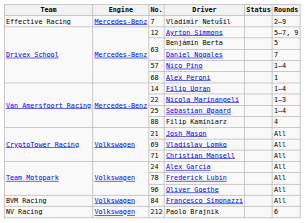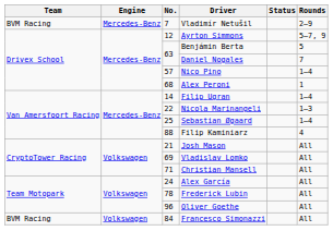 <table class="wikitable" style="font-size: 85%;">
 <tr>
 <th>Team</th>
 <th>Engine</th>
 <th>No.</th>
 <th>Driver</th>
 <th>Status</th>
 <th>Rounds</th>
 </tr>
 <tr>
-<td> Effective Racing</td>
+<td> BVM Racing</td>
 <td><a href='#'>Mercedes-Benz</a></td>
 <td>7</td>
 <td> Vladimír Netušil</td>
 <td></td>
 <td>2–9</td>
 </tr>
 <tr>
 <td rowspan="5"> <a href='#'>Drivex School</a></td>
 <td rowspan="5"><a href='#'>Mercedes-Benz</a></td>
 <td>12</td>
 <td> <a href='#'>Ayrton Simmons</a></td>
 <td></td>
 <td>5–7, 9</td>
 </tr>
 <tr>
 <td rowspan="2">63</td>
 <td> Benjámin Berta</td>
 <td></td>
 <td>5</td>
 </tr>
 <tr>
 <td> <a href='#'>Daniel Nogales</a></td>
 <td align=center></td>
 <td>7</td>
 </tr>
 <tr>
 <td>57</td>
 <td> <a href='#'>Nico Pino</a></td>
 <td></td>
 <td>1–4</td>
 </tr>
 <tr>
 <td>68</td>
 <td> <a href='#'>Alex Peroni</a></td>
 <td></td>
 <td>1</td>
 </tr>
 <tr>
 <td rowspan="4" nowrap=""> <a href='#'>Van Amersfoort Racing</a></td>
 <td rowspan="4" nowrap=""><a href='#'>Mercedes-Benz</a></td>
 <td>14</td>
 <td> <a href='#'>Filip Ugran</a></td>
 <td></td>
 <td>1–4</td>
 </tr>
 <tr>
 <td>22</td>
 <td> <a href='#'>Nicola Marinangeli</a></td>
 <td></td>
 <td>1–3</td>
 </tr>
 <tr>
 <td>25</td>
 <td> <a href='#'>Sebastian Øgaard</a></td>
 <td align=center></td>
 <td>1–4</td>
 </tr>
 <tr>
 <td>88</td>
 <td> Filip Kaminiarz</td>
 <td></td>
 <td>4</td>
 </tr>
 <tr>
 <td rowspan="3"> <a href='#'>CryptoTower Racing</a></td>
 <td rowspan="3"><a href='#'>Volkswagen</a></td>
 <td>21</td>
 <td> <a href='#'>Josh Mason</a></td>
 <td></td>
 <td>All</td>
 </tr>
 <tr>
 <td>69</td>
 <td> <a href='#'>Vladislav Lomko</a></td>
 <td align="center"></td>
 <td>All</td>
 </tr>
 <tr>
 <td>71</td>
 <td> <a href='#'>Christian Mansell</a></td>
 <td></td>
 <td>All</td>
 </tr>
 <tr>
 <td rowspan="3"> <a href='#'>Team Motopark</a></td>
 <td rowspan="3"><a href='#'>Volkswagen</a></td>
 <td>24</td>
 <td> <a href='#'>Alex García</a></td>
 <td align="center"></td>
 <td>All</td>
 </tr>
 <tr>
 <td>78</td>
 <td> <a href='#'>Frederick Lubin</a></td>
 <td></td>
 <td>All</td>
 </tr>
 <tr>
 <td>96</td>
 <td> <a href='#'>Oliver Goethe</a></td>
 <td></td>
 <td>All</td>
 </tr>
 <tr>
 <td> BVM Racing</td>
 <td rowspan=1><a href='#'>Volkswagen</a></td>
 <td>84</td>
 <td nowrap> <a href='#'>Francesco Simonazzi</a></td>
 <td align=center></td>
 <td>All</td>
 </tr>
-<tr>
-<td> NV Racing</td>
-<td rowspan=1><a href='#'>Volkswagen</a></td>
-<td>212</td>
-<td> Paolo Brajnik</td>
-<td></td>
-<td>6</td>
-</tr>
 </table>
